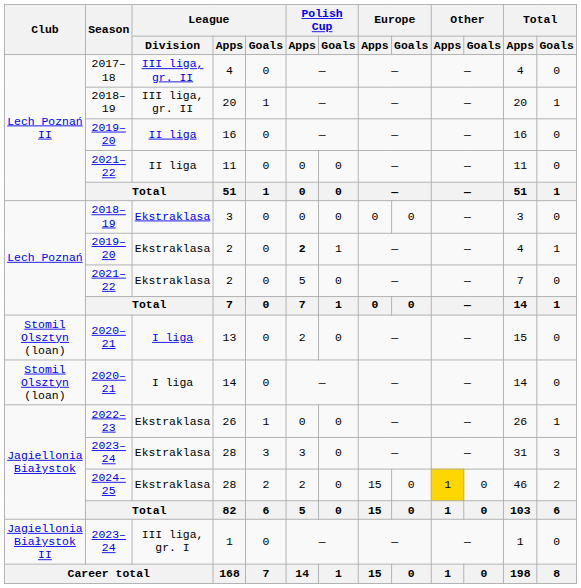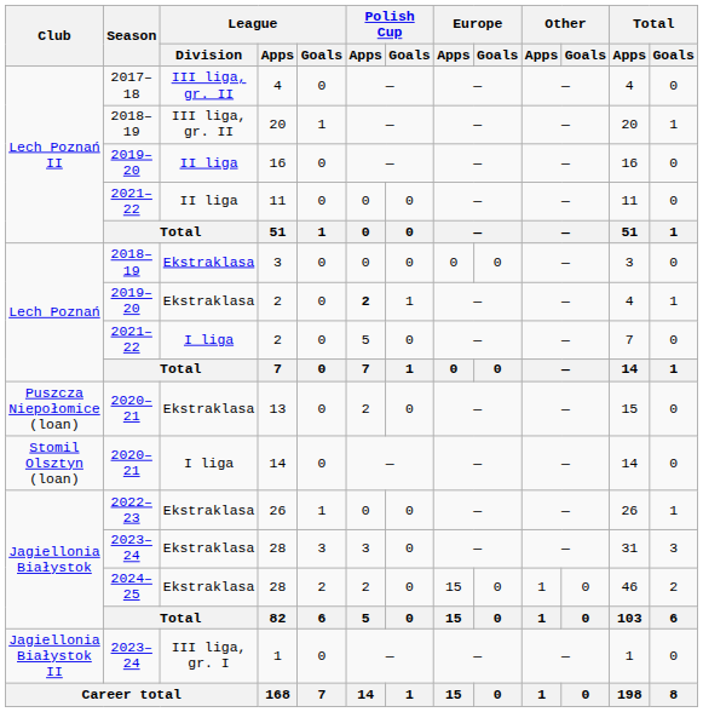 <table class="wikitable" style="text-align: center;">
 <tr>
 <th rowspan="2">Club</th>
 <th rowspan="2">Season</th>
 <th colspan="3">League</th>
 <th colspan="2"><a href='#'>Polish Cup</a></th>
 <th colspan="2">Europe</th>
 <th colspan="2">Other</th>
 <th colspan="2">Total</th>
 </tr>
 <tr>
 <th>Division</th>
 <th>Apps</th>
 <th>Goals</th>
 <th>Apps</th>
 <th>Goals</th>
 <th>Apps</th>
 <th>Goals</th>
 <th>Apps</th>
 <th>Goals</th>
 <th>Apps</th>
 <th>Goals</th>
 </tr>
 <tr>
 <td rowspan="5"><a href='#'>Lech Poznań II</a></td>
 <td>2017–18</td>
 <td><a href='#'>III liga, gr. II</a></td>
 <td>4</td>
 <td>0</td>
 <td colspan="2">—</td>
 <td colspan="2">—</td>
 <td colspan="2">—</td>
 <td>4</td>
 <td>0</td>
 </tr>
 <tr>
 <td>2018–19</td>
 <td>III liga, gr. II</td>
 <td>20</td>
 <td>1</td>
 <td colspan="2">—</td>
 <td colspan="2">—</td>
 <td colspan="2">—</td>
 <td>20</td>
 <td>1</td>
 </tr>
 <tr>
 <td><a href='#'>2019–20</a></td>
 <td><a href='#'>II liga</a></td>
 <td>16</td>
 <td>0</td>
 <td colspan="2">—</td>
 <td colspan="2">—</td>
 <td colspan="2">—</td>
 <td>16</td>
 <td>0</td>
 </tr>
 <tr>
 <td><a href='#'>2021–22</a></td>
 <td>II liga</td>
 <td>11</td>
 <td>0</td>
 <td>0</td>
 <td>0</td>
 <td colspan="2">—</td>
 <td colspan="2">—</td>
 <td>11</td>
 <td>0</td>
 </tr>
 <tr>
 <th colspan="2">Total</th>
 <th>51</th>
 <th>1</th>
 <th>0</th>
 <th>0</th>
 <th colspan="2">—</th>
 <th colspan="2">—</th>
 <th>51</th>
 <th>1</th>
 </tr>
 <tr>
 <td rowspan="4"><a href='#'>Lech Poznań</a></td>
 <td><a href='#'>2018–19</a></td>
 <td><a href='#'>Ekstraklasa</a></td>
 <td>3</td>
 <td>0</td>
 <td>0</td>
 <td>0</td>
 <td>0</td>
 <td>0</td>
 <td colspan="2">—</td>
 <td>3</td>
 <td>0</td>
 </tr>
 <tr>
 <td><a href='#'>2019–20</a></td>
 <td>Ekstraklasa</td>
 <td>2</td>
 <td>0</td>
 <td><strong>2</strong></td>
 <td>1</td>
 <td colspan="2">—</td>
 <td colspan="2">—</td>
 <td>4</td>
 <td>1</td>
 </tr>
 <tr>
 <td><a href='#'>2021–22</a></td>
-<td>Ekstraklasa</td>
+<td><a href='#'>I liga</a></td>
 <td>2</td>
 <td>0</td>
 <td>5</td>
 <td>0</td>
 <td colspan="2">—</td>
 <td colspan="2">—</td>
 <td>7</td>
 <td>0</td>
 </tr>
 <tr>
 <th colspan="2">Total</th>
 <th>7</th>
 <th>0</th>
 <th>7</th>
 <th>1</th>
 <th>0</th>
 <th>0</th>
 <th colspan="2">—</th>
 <th>14</th>
 <th>1</th>
 </tr>
 <tr>
-<td><a href='#'>Stomil Olsztyn</a> (loan)</td>
+<td><a href='#'>Puszcza Niepołomice</a> (loan)</td>
 <td><a href='#'>2020–21</a></td>
-<td><a href='#'>I liga</a></td>
+<td>Ekstraklasa</td>
 <td>13</td>
 <td>0</td>
 <td>2</td>
 <td>0</td>
 <td colspan="2">—</td>
 <td colspan="2">—</td>
 <td>15</td>
 <td>0</td>
 </tr>
 <tr>
 <td><a href='#'>Stomil Olsztyn</a> (loan)</td>
 <td><a href='#'>2020–21</a></td>
 <td>I liga</td>
 <td>14</td>
 <td>0</td>
 <td colspan="2">—</td>
 <td colspan="2">—</td>
 <td colspan="2">—</td>
 <td>14</td>
 <td>0</td>
 </tr>
 <tr>
 <td rowspan="4"><a href='#'>Jagiellonia Białystok</a></td>
 <td><a href='#'>2022–23</a></td>
 <td>Ekstraklasa</td>
 <td>26</td>
 <td>1</td>
 <td>0</td>
 <td>0</td>
 <td colspan="2">—</td>
 <td colspan="2">—</td>
 <td>26</td>
 <td>1</td>
 </tr>
 <tr>
 <td><a href='#'>2023–24</a></td>
 <td>Ekstraklasa</td>
 <td>28</td>
 <td>3</td>
 <td>3</td>
 <td>0</td>
 <td colspan="2">—</td>
 <td colspan="2">—</td>
 <td>31</td>
 <td>3</td>
 </tr>
 <tr>
 <td><a href='#'>2024–25</a></td>
 <td>Ekstraklasa</td>
 <td>28</td>
 <td>2</td>
 <td>2</td>
 <td>0</td>
 <td>15</td>
 <td>0</td>
-<td style="background: gold;">1</td>
+<td>1</td>
 <td>0</td>
 <td>46</td>
 <td>2</td>
 </tr>
 <tr>
 <th colspan="2">Total</th>
 <th>82</th>
 <th>6</th>
 <th>5</th>
 <th>0</th>
 <th>15</th>
 <th>0</th>
 <th>1</th>
 <th>0</th>
 <th>103</th>
 <th>6</th>
 </tr>
 <tr>
 <td><a href='#'>Jagiellonia Białystok II</a></td>
 <td><a href='#'>2023–24</a></td>
 <td>III liga, gr. I</td>
 <td>1</td>
 <td>0</td>
 <td colspan="2">—</td>
 <td colspan="2">—</td>
 <td colspan="2">—</td>
 <td>1</td>
 <td>0</td>
 </tr>
 <tr>
 <th colspan="3">Career total</th>
 <th>168</th>
 <th>7</th>
 <th>14</th>
 <th>1</th>
 <th>15</th>
 <th>0</th>
 <th>1</th>
 <th>0</th>
 <th>198</th>
 <th>8</th>
 </tr>
 </table>
